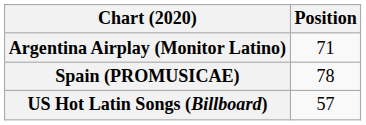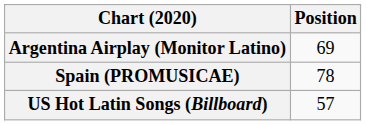 <table class="wikitable plainrowheaders sortable" style="text-align:center">
 <tr>
 <th scope="col">Chart (2020)</th>
 <th scope="col">Position</th>
 </tr>
 <tr>
 <th scope="row">Argentina Airplay (Monitor Latino)</th>
-<td>71</td>
+<td>69</td>
 </tr>
 <tr>
 <th scope="row">Spain (PROMUSICAE)</th>
 <td>78</td>
 </tr>
 <tr>
 <th scope="row">US Hot Latin Songs (<em>Billboard</em>)</th>
 <td>57</td>
 </tr>
 </table>
